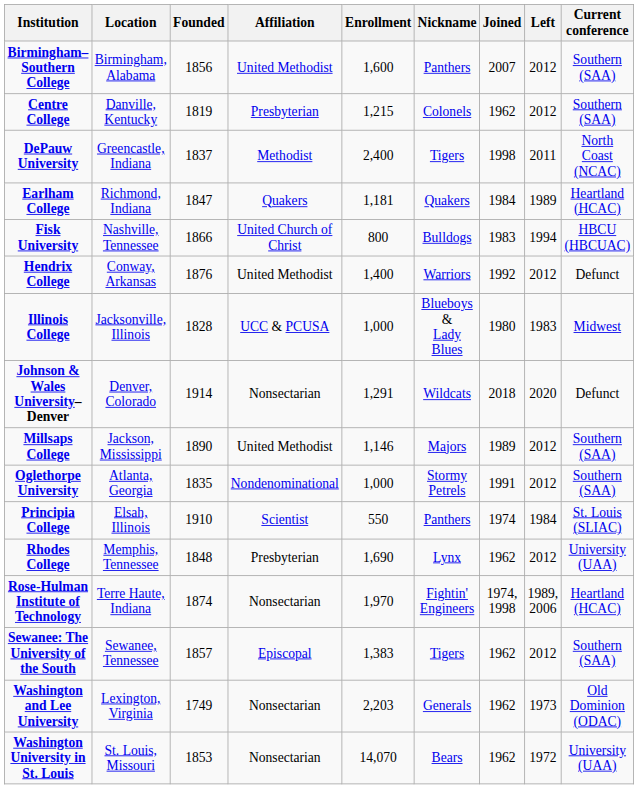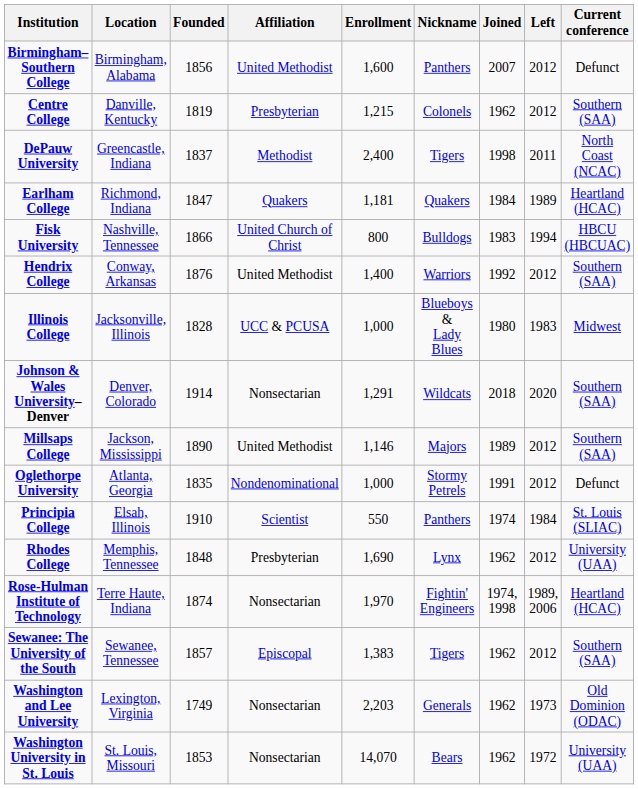 <table class="wikitable sortable" style="text-align: center;">
 <tr>
 <th>Institution</th>
 <th>Location</th>
 <th>Founded</th>
 <th>Affiliation</th>
 <th>Enrollment</th>
 <th>Nickname</th>
 <th>Joined</th>
 <th>Left</th>
 <th>Current<br>conference</th>
 </tr>
 <tr>
 <td><strong><a href='#'>Birmingham–Southern College</a></strong></td>
 <td><a href='#'>Birmingham, Alabama</a></td>
 <td>1856</td>
 <td><a href='#'>United Methodist</a></td>
 <td>1,600</td>
 <td><a href='#'>Panthers</a></td>
 <td>2007</td>
 <td>2012</td>
-<td><a href='#'>Southern (SAA)</a></td>
+<td>Defunct</td>
 </tr>
 <tr>
 <td><strong><a href='#'>Centre College</a></strong></td>
 <td><a href='#'>Danville, Kentucky</a></td>
 <td>1819</td>
 <td><a href='#'>Presbyterian</a></td>
 <td>1,215</td>
 <td><a href='#'>Colonels</a></td>
 <td>1962</td>
 <td>2012</td>
 <td><a href='#'>Southern (SAA)</a></td>
 </tr>
 <tr>
 <td><strong><a href='#'>DePauw University</a></strong></td>
 <td><a href='#'>Greencastle, Indiana</a></td>
 <td>1837</td>
 <td><a href='#'>Methodist</a></td>
 <td>2,400</td>
 <td><a href='#'>Tigers</a></td>
 <td>1998</td>
 <td>2011</td>
 <td><a href='#'>North Coast (NCAC)</a></td>
 </tr>
 <tr>
 <td><strong><a href='#'>Earlham College</a></strong></td>
 <td><a href='#'>Richmond, Indiana</a></td>
 <td>1847</td>
 <td><a href='#'>Quakers</a></td>
 <td>1,181</td>
 <td><a href='#'>Quakers</a></td>
 <td>1984</td>
 <td>1989</td>
 <td><a href='#'>Heartland (HCAC)</a></td>
 </tr>
 <tr>
 <td><strong><a href='#'>Fisk University</a></strong></td>
 <td><a href='#'>Nashville, Tennessee</a></td>
 <td>1866</td>
 <td><a href='#'>United Church of Christ</a><br></td>
 <td>800</td>
 <td><a href='#'>Bulldogs</a></td>
 <td>1983</td>
 <td>1994</td>
 <td><a href='#'>HBCU (HBCUAC)</a></td>
 </tr>
 <tr>
 <td><strong><a href='#'>Hendrix College</a></strong></td>
 <td><a href='#'>Conway, Arkansas</a></td>
 <td>1876</td>
 <td>United Methodist</td>
 <td>1,400</td>
 <td><a href='#'>Warriors</a></td>
 <td>1992</td>
 <td>2012</td>
-<td>Defunct</td>
+<td><a href='#'>Southern (SAA)</a></td>
 </tr>
 <tr>
 <td><strong><a href='#'>Illinois College</a></strong></td>
 <td><a href='#'>Jacksonville, Illinois</a></td>
 <td>1828</td>
 <td><a href='#'>UCC</a> & <a href='#'>PCUSA</a></td>
 <td>1,000</td>
 <td><a href='#'>Blueboys</a> &<br><a href='#'>Lady Blues</a></td>
 <td>1980</td>
 <td>1983</td>
 <td><a href='#'>Midwest</a></td>
 </tr>
 <tr>
 <td><strong><a href='#'>Johnson & Wales University</a>–Denver</strong></td>
 <td><a href='#'>Denver, Colorado</a></td>
 <td>1914</td>
 <td>Nonsectarian</td>
 <td>1,291</td>
 <td><a href='#'>Wildcats</a></td>
 <td>2018</td>
 <td>2020</td>
-<td>Defunct</td>
+<td><a href='#'>Southern (SAA)</a></td>
 </tr>
 <tr>
 <td><strong><a href='#'>Millsaps College</a></strong></td>
 <td><a href='#'>Jackson, Mississippi</a></td>
 <td>1890</td>
 <td>United Methodist</td>
 <td>1,146</td>
 <td><a href='#'>Majors</a></td>
 <td>1989</td>
 <td>2012</td>
 <td><a href='#'>Southern (SAA)</a></td>
 </tr>
 <tr>
 <td><strong><a href='#'>Oglethorpe University</a></strong></td>
 <td><a href='#'>Atlanta, Georgia</a></td>
 <td>1835</td>
 <td><a href='#'>Nondenominational</a></td>
 <td>1,000</td>
 <td><a href='#'>Stormy Petrels</a></td>
 <td>1991</td>
 <td>2012</td>
-<td><a href='#'>Southern (SAA)</a></td>
+<td>Defunct</td>
 </tr>
 <tr>
 <td><strong><a href='#'>Principia College</a></strong></td>
 <td><a href='#'>Elsah, Illinois</a></td>
 <td>1910</td>
 <td><a href='#'>Scientist</a></td>
 <td>550</td>
 <td><a href='#'>Panthers</a></td>
 <td>1974</td>
 <td>1984</td>
 <td><a href='#'>St. Louis (SLIAC)</a></td>
 </tr>
 <tr>
 <td><strong><a href='#'>Rhodes College</a></strong></td>
 <td><a href='#'>Memphis, Tennessee</a></td>
 <td>1848</td>
 <td>Presbyterian</td>
 <td>1,690</td>
 <td><a href='#'>Lynx</a></td>
 <td>1962</td>
 <td>2012</td>
 <td><a href='#'>University (UAA)</a></td>
 </tr>
 <tr>
 <td><strong><a href='#'>Rose-Hulman Institute of Technology</a></strong></td>
 <td><a href='#'>Terre Haute, Indiana</a></td>
 <td>1874</td>
 <td>Nonsectarian</td>
 <td>1,970</td>
 <td><a href='#'>Fightin' Engineers</a></td>
 <td>1974,<br>1998</td>
 <td>1989,<br>2006</td>
 <td><a href='#'>Heartland (HCAC)</a></td>
 </tr>
 <tr>
 <td><strong><a href='#'>Sewanee: The University of the South</a></strong></td>
 <td><a href='#'>Sewanee, Tennessee</a></td>
 <td>1857</td>
 <td><a href='#'>Episcopal</a></td>
 <td>1,383</td>
 <td><a href='#'>Tigers</a></td>
 <td>1962</td>
 <td>2012</td>
 <td><a href='#'>Southern (SAA)</a></td>
 </tr>
 <tr>
 <td><strong><a href='#'>Washington and Lee University</a></strong></td>
 <td><a href='#'>Lexington, Virginia</a></td>
 <td>1749</td>
 <td>Nonsectarian</td>
 <td>2,203</td>
 <td><a href='#'>Generals</a></td>
 <td>1962</td>
 <td>1973</td>
 <td><a href='#'>Old Dominion (ODAC)</a></td>
 </tr>
 <tr>
 <td><strong><a href='#'>Washington University in St. Louis</a></strong></td>
 <td><a href='#'>St. Louis, Missouri</a></td>
 <td>1853</td>
 <td>Nonsectarian</td>
 <td>14,070</td>
 <td><a href='#'>Bears</a></td>
 <td>1962</td>
 <td>1972</td>
 <td><a href='#'>University (UAA)</a></td>
 </tr>
 </table>
